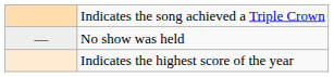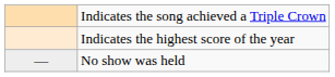 <table class="wikitable">
 <tr>
 <td width="75px" style="background:#FFDEAD; text-align:center"></td>
 <td>Indicates the song achieved a <a href='#'>Triple Crown</a></td>
 </tr>
 <tr>
+<td width="75px" style="background:#FFEBD2; text-align:center"></td>
+<td>Indicates the highest score of the year</td>
+</tr>
+<tr>
 <td width="75px" style="background:#eee; text-align:center">—</td>
 <td>No show was held</td>
 </tr>
-<tr>
-<td width="75px" style="background:#FFEBD2; text-align:center"></td>
-<td>Indicates the highest score of the year</td>
-</tr>
 </table>
